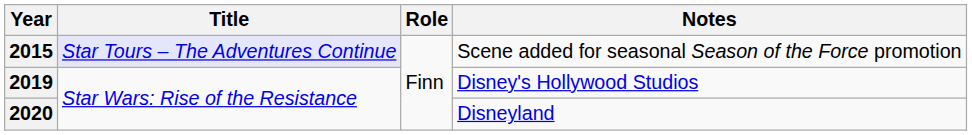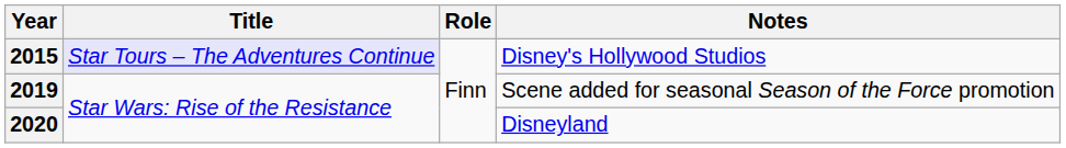 <table class="wikitable plainrowheaders sortable">
 <tr>
 <th scope="col">Year</th>
 <th scope="col">Title</th>
 <th scope="col">Role</th>
 <th scope="col" class="unsortable">Notes</th>
 </tr>
 <tr>
 <th scope="row">2015</th>
 <td style="background: lavender;"><em><a href='#'>Star Tours – The Adventures Continue</a></em></td>
 <td rowspan=3>Finn</td>
-<td>Scene added for seasonal <em>Season of the Force</em> promotion</td>
+<td><a href='#'>Disney's Hollywood Studios</a></td>
 </tr>
 <tr>
 <th scope="row">2019</th>
 <td rowspan=2><em><a href='#'>Star Wars: Rise of the Resistance</a></em></td>
-<td><a href='#'>Disney's Hollywood Studios</a></td>
+<td>Scene added for seasonal <em>Season of the Force</em> promotion</td>
 </tr>
 <tr>
 <th scope="row">2020</th>
 <td><a href='#'>Disneyland</a></td>
 </tr>
 </table>
